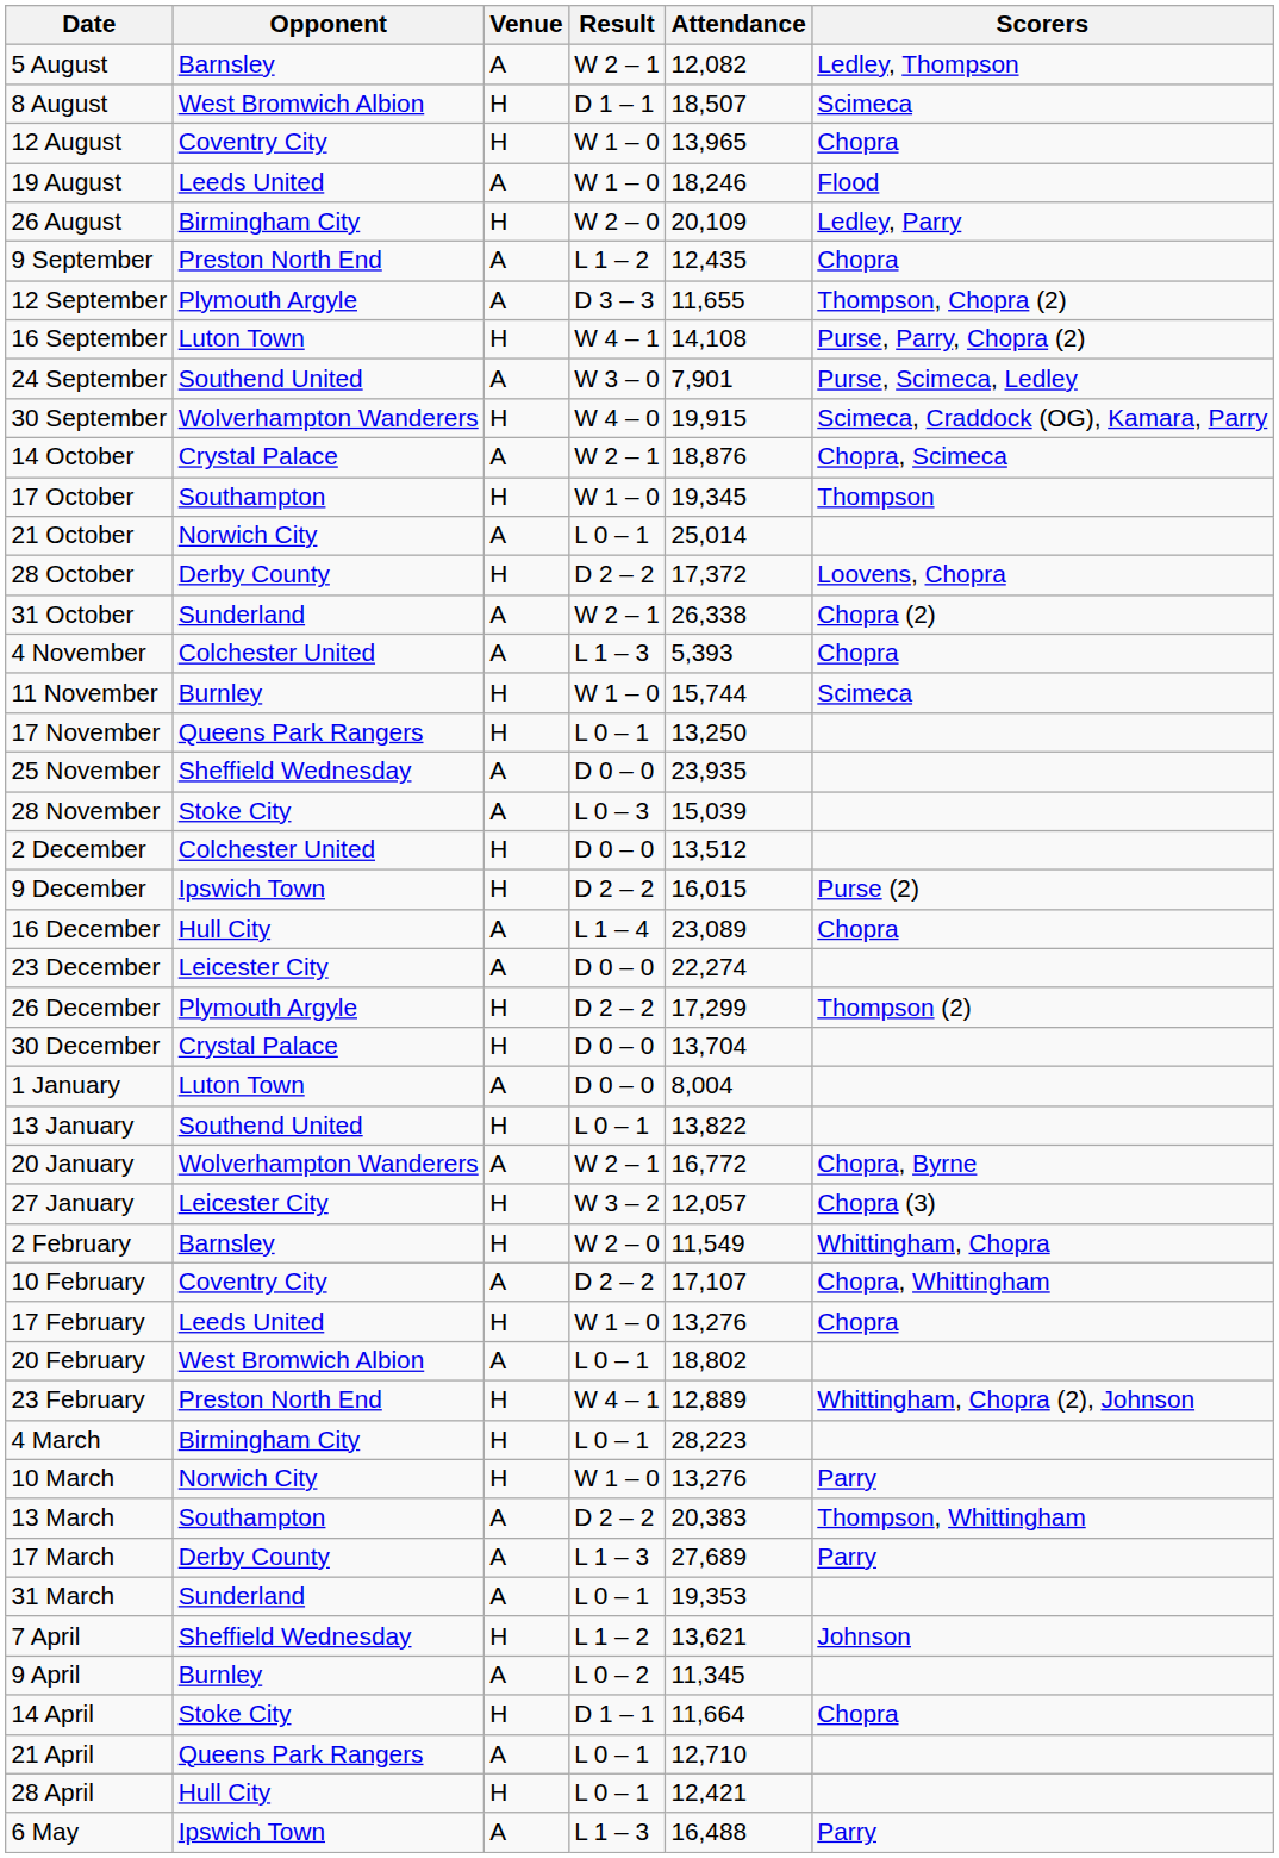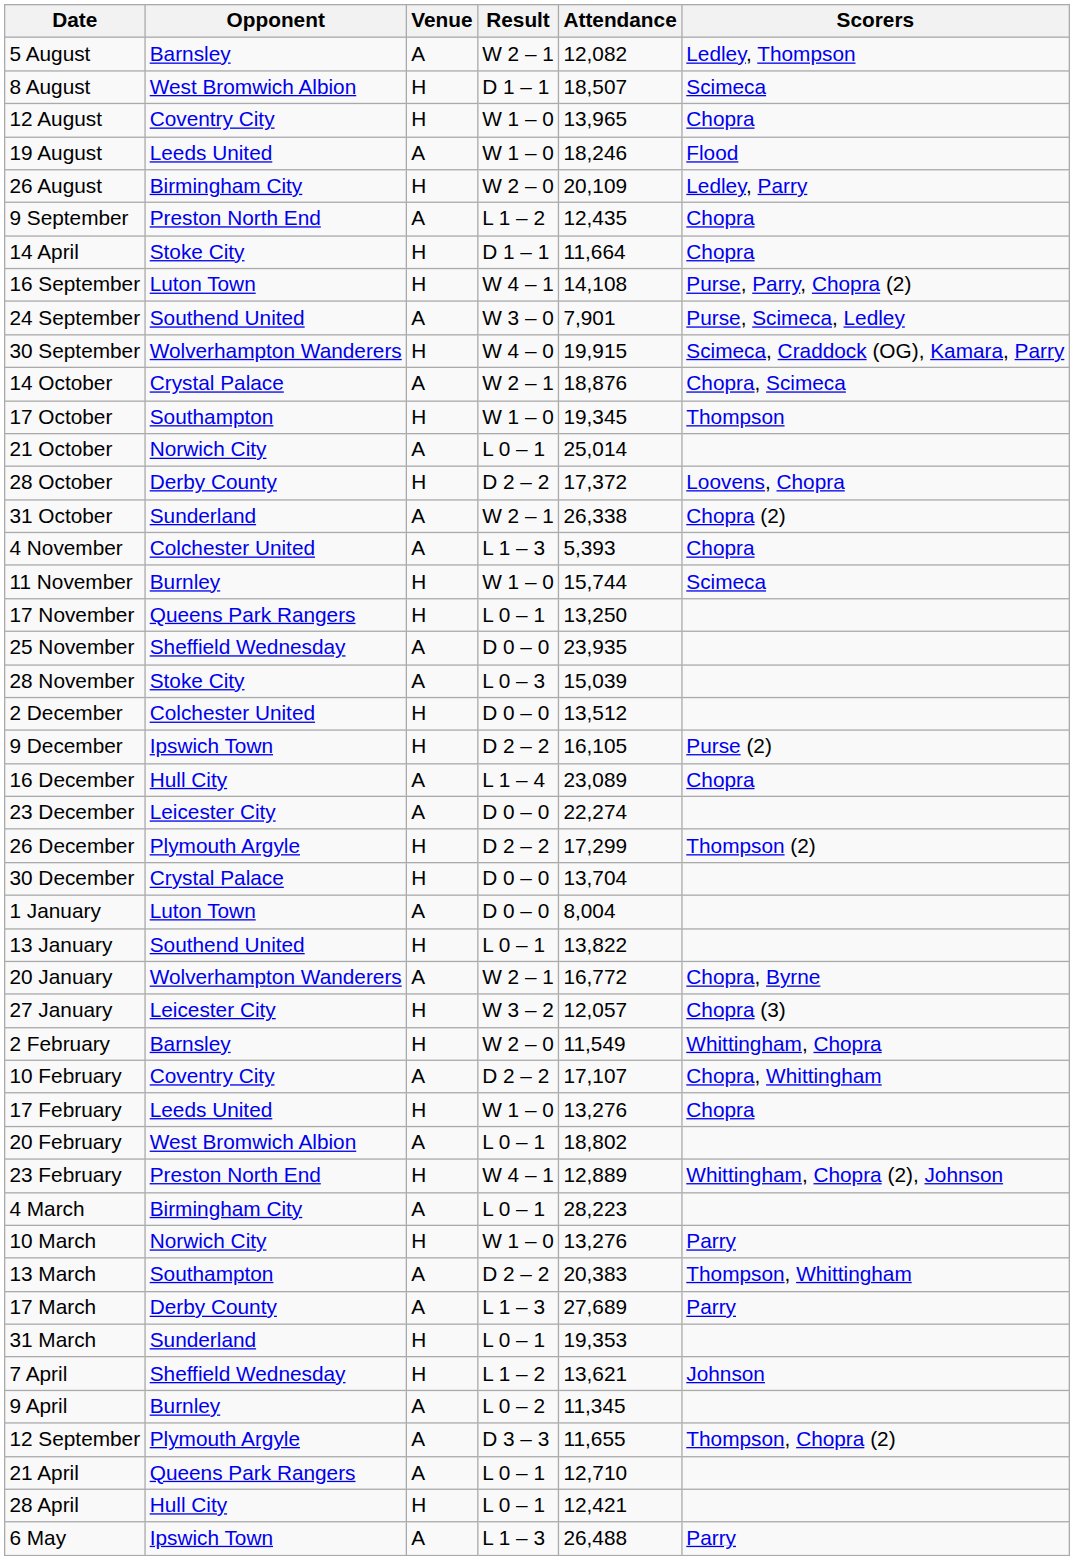 <table class="wikitable">
 <tr>
 <th>Date</th>
 <th>Opponent</th>
 <th>Venue</th>
 <th>Result</th>
 <th>Attendance</th>
 <th>Scorers</th>
 </tr>
 <tr>
 <td>5 August</td>
 <td><a href='#'>Barnsley</a></td>
 <td>A</td>
 <td>W 2 – 1</td>
 <td>12,082</td>
 <td><a href='#'>Ledley</a>, <a href='#'>Thompson</a></td>
 </tr>
 <tr>
 <td>8 August</td>
 <td><a href='#'>West Bromwich Albion</a></td>
 <td>H</td>
 <td>D 1 – 1</td>
 <td>18,507</td>
 <td><a href='#'>Scimeca</a></td>
 </tr>
 <tr>
 <td>12 August</td>
 <td><a href='#'>Coventry City</a></td>
 <td>H</td>
 <td>W 1 – 0</td>
 <td>13,965</td>
 <td><a href='#'>Chopra</a></td>
 </tr>
 <tr>
 <td>19 August</td>
 <td><a href='#'>Leeds United</a></td>
 <td>A</td>
 <td>W 1 – 0</td>
 <td>18,246</td>
 <td><a href='#'>Flood</a></td>
 </tr>
 <tr>
 <td>26 August</td>
 <td><a href='#'>Birmingham City</a></td>
 <td>H</td>
 <td>W 2 – 0</td>
 <td>20,109</td>
 <td><a href='#'>Ledley</a>, <a href='#'>Parry</a></td>
 </tr>
 <tr>
 <td>9 September</td>
 <td><a href='#'>Preston North End</a></td>
 <td>A</td>
 <td>L 1 – 2</td>
 <td>12,435</td>
 <td><a href='#'>Chopra</a></td>
 </tr>
 <tr>
-<td>12 September</td>
-<td><a href='#'>Plymouth Argyle</a></td>
-<td>A</td>
-<td>D 3 – 3</td>
-<td>11,655</td>
-<td><a href='#'>Thompson</a>, <a href='#'>Chopra</a> (2)</td>
+<td>14 April</td>
+<td><a href='#'>Stoke City</a></td>
+<td>H</td>
+<td>D 1 – 1</td>
+<td>11,664</td>
+<td><a href='#'>Chopra</a></td>
 </tr>
 <tr>
 <td>16 September</td>
 <td><a href='#'>Luton Town</a></td>
 <td>H</td>
 <td>W 4 – 1</td>
 <td>14,108</td>
 <td><a href='#'>Purse</a>, <a href='#'>Parry</a>, <a href='#'>Chopra</a> (2)</td>
 </tr>
 <tr>
 <td>24 September</td>
 <td><a href='#'>Southend United</a></td>
 <td>A</td>
 <td>W 3 – 0</td>
 <td>7,901</td>
 <td><a href='#'>Purse</a>, <a href='#'>Scimeca</a>, <a href='#'>Ledley</a></td>
 </tr>
 <tr>
 <td>30 September</td>
 <td><a href='#'>Wolverhampton Wanderers</a></td>
 <td>H</td>
 <td>W 4 – 0</td>
 <td>19,915</td>
 <td><a href='#'>Scimeca</a>, <a href='#'>Craddock</a> (OG), <a href='#'>Kamara</a>, <a href='#'>Parry</a></td>
 </tr>
 <tr>
 <td>14 October</td>
 <td><a href='#'>Crystal Palace</a></td>
 <td>A</td>
 <td>W 2 – 1</td>
 <td>18,876</td>
 <td><a href='#'>Chopra</a>, <a href='#'>Scimeca</a></td>
 </tr>
 <tr>
 <td>17 October</td>
 <td><a href='#'>Southampton</a></td>
 <td>H</td>
 <td>W 1 – 0</td>
 <td>19,345</td>
 <td><a href='#'>Thompson</a></td>
 </tr>
 <tr>
 <td>21 October</td>
 <td><a href='#'>Norwich City</a></td>
 <td>A</td>
 <td>L 0 – 1</td>
 <td>25,014</td>
 <td></td>
 </tr>
 <tr>
 <td>28 October</td>
 <td><a href='#'>Derby County</a></td>
 <td>H</td>
 <td>D 2 – 2</td>
 <td>17,372</td>
 <td><a href='#'>Loovens</a>, <a href='#'>Chopra</a></td>
 </tr>
 <tr>
 <td>31 October</td>
 <td><a href='#'>Sunderland</a></td>
 <td>A</td>
 <td>W 2 – 1</td>
 <td>26,338</td>
 <td><a href='#'>Chopra</a> (2)</td>
 </tr>
 <tr>
 <td>4 November</td>
 <td><a href='#'>Colchester United</a></td>
 <td>A</td>
 <td>L 1 – 3</td>
 <td>5,393</td>
 <td><a href='#'>Chopra</a></td>
 </tr>
 <tr>
 <td>11 November</td>
 <td><a href='#'>Burnley</a></td>
 <td>H</td>
 <td>W 1 – 0</td>
 <td>15,744</td>
 <td><a href='#'>Scimeca</a></td>
 </tr>
 <tr>
 <td>17 November</td>
 <td><a href='#'>Queens Park Rangers</a></td>
 <td>H</td>
 <td>L 0 – 1</td>
 <td>13,250</td>
 <td></td>
 </tr>
 <tr>
 <td>25 November</td>
 <td><a href='#'>Sheffield Wednesday</a></td>
 <td>A</td>
 <td>D 0 – 0</td>
 <td>23,935</td>
 <td></td>
 </tr>
 <tr>
 <td>28 November</td>
 <td><a href='#'>Stoke City</a></td>
 <td>A</td>
 <td>L 0 – 3</td>
 <td>15,039</td>
 <td></td>
 </tr>
 <tr>
 <td>2 December</td>
 <td><a href='#'>Colchester United</a></td>
 <td>H</td>
 <td>D 0 – 0</td>
 <td>13,512</td>
 <td></td>
 </tr>
 <tr>
 <td>9 December</td>
 <td><a href='#'>Ipswich Town</a></td>
 <td>H</td>
 <td>D 2 – 2</td>
-<td>16,015</td>
+<td>16,105</td>
 <td><a href='#'>Purse</a> (2)</td>
 </tr>
 <tr>
 <td>16 December</td>
 <td><a href='#'>Hull City</a></td>
 <td>A</td>
 <td>L 1 – 4</td>
 <td>23,089</td>
 <td><a href='#'>Chopra</a></td>
 </tr>
 <tr>
 <td>23 December</td>
 <td><a href='#'>Leicester City</a></td>
 <td>A</td>
 <td>D 0 – 0</td>
 <td>22,274</td>
 <td></td>
 </tr>
 <tr>
 <td>26 December</td>
 <td><a href='#'>Plymouth Argyle</a></td>
 <td>H</td>
 <td>D 2 – 2</td>
 <td>17,299</td>
 <td><a href='#'>Thompson</a> (2)</td>
 </tr>
 <tr>
 <td>30 December</td>
 <td><a href='#'>Crystal Palace</a></td>
 <td>H</td>
 <td>D 0 – 0</td>
 <td>13,704</td>
 <td></td>
 </tr>
 <tr>
 <td>1 January</td>
 <td><a href='#'>Luton Town</a></td>
 <td>A</td>
 <td>D 0 – 0</td>
 <td>8,004</td>
 <td></td>
 </tr>
 <tr>
 <td>13 January</td>
 <td><a href='#'>Southend United</a></td>
 <td>H</td>
 <td>L 0 – 1</td>
 <td>13,822</td>
 <td></td>
 </tr>
 <tr>
 <td>20 January</td>
 <td><a href='#'>Wolverhampton Wanderers</a></td>
 <td>A</td>
 <td>W 2 – 1</td>
 <td>16,772</td>
 <td><a href='#'>Chopra</a>, <a href='#'>Byrne</a></td>
 </tr>
 <tr>
 <td>27 January</td>
 <td><a href='#'>Leicester City</a></td>
 <td>H</td>
 <td>W 3 – 2</td>
 <td>12,057</td>
 <td><a href='#'>Chopra</a> (3)</td>
 </tr>
 <tr>
 <td>2 February</td>
 <td><a href='#'>Barnsley</a></td>
 <td>H</td>
 <td>W 2 – 0</td>
 <td>11,549</td>
 <td><a href='#'>Whittingham</a>, <a href='#'>Chopra</a></td>
 </tr>
 <tr>
 <td>10 February</td>
 <td><a href='#'>Coventry City</a></td>
 <td>A</td>
 <td>D 2 – 2</td>
 <td>17,107</td>
 <td><a href='#'>Chopra</a>, <a href='#'>Whittingham</a></td>
 </tr>
 <tr>
 <td>17 February</td>
 <td><a href='#'>Leeds United</a></td>
 <td>H</td>
 <td>W 1 – 0</td>
 <td>13,276</td>
 <td><a href='#'>Chopra</a></td>
 </tr>
 <tr>
 <td>20 February</td>
 <td><a href='#'>West Bromwich Albion</a></td>
 <td>A</td>
 <td>L 0 – 1</td>
 <td>18,802</td>
 <td></td>
 </tr>
 <tr>
 <td>23 February</td>
 <td><a href='#'>Preston North End</a></td>
 <td>H</td>
 <td>W 4 – 1</td>
 <td>12,889</td>
 <td><a href='#'>Whittingham</a>, <a href='#'>Chopra</a> (2), <a href='#'>Johnson</a></td>
 </tr>
 <tr>
 <td>4 March</td>
 <td><a href='#'>Birmingham City</a></td>
-<td>H</td>
+<td>A</td>
 <td>L 0 – 1</td>
 <td>28,223</td>
 <td></td>
 </tr>
 <tr>
 <td>10 March</td>
 <td><a href='#'>Norwich City</a></td>
 <td>H</td>
 <td>W 1 – 0</td>
 <td>13,276</td>
 <td><a href='#'>Parry</a></td>
 </tr>
 <tr>
 <td>13 March</td>
 <td><a href='#'>Southampton</a></td>
 <td>A</td>
 <td>D 2 – 2</td>
 <td>20,383</td>
 <td><a href='#'>Thompson</a>, <a href='#'>Whittingham</a></td>
 </tr>
 <tr>
 <td>17 March</td>
 <td><a href='#'>Derby County</a></td>
 <td>A</td>
 <td>L 1 – 3</td>
 <td>27,689</td>
 <td><a href='#'>Parry</a></td>
 </tr>
 <tr>
 <td>31 March</td>
 <td><a href='#'>Sunderland</a></td>
-<td>A</td>
+<td>H</td>
 <td>L 0 – 1</td>
 <td>19,353</td>
 <td></td>
 </tr>
 <tr>
 <td>7 April</td>
 <td><a href='#'>Sheffield Wednesday</a></td>
 <td>H</td>
 <td>L 1 – 2</td>
 <td>13,621</td>
 <td><a href='#'>Johnson</a></td>
 </tr>
 <tr>
 <td>9 April</td>
 <td><a href='#'>Burnley</a></td>
 <td>A</td>
 <td>L 0 – 2</td>
 <td>11,345</td>
 <td></td>
 </tr>
 <tr>
-<td>14 April</td>
-<td><a href='#'>Stoke City</a></td>
-<td>H</td>
-<td>D 1 – 1</td>
-<td>11,664</td>
-<td><a href='#'>Chopra</a></td>
+<td>12 September</td>
+<td><a href='#'>Plymouth Argyle</a></td>
+<td>A</td>
+<td>D 3 – 3</td>
+<td>11,655</td>
+<td><a href='#'>Thompson</a>, <a href='#'>Chopra</a> (2)</td>
 </tr>
 <tr>
 <td>21 April</td>
 <td><a href='#'>Queens Park Rangers</a></td>
 <td>A</td>
 <td>L 0 – 1</td>
 <td>12,710</td>
 <td></td>
 </tr>
 <tr>
 <td>28 April</td>
 <td><a href='#'>Hull City</a></td>
 <td>H</td>
 <td>L 0 – 1</td>
 <td>12,421</td>
 <td></td>
 </tr>
 <tr>
 <td>6 May</td>
 <td><a href='#'>Ipswich Town</a></td>
 <td>A</td>
 <td>L 1 – 3</td>
-<td>16,488</td>
+<td>26,488</td>
 <td><a href='#'>Parry</a></td>
 </tr>
 </table>
